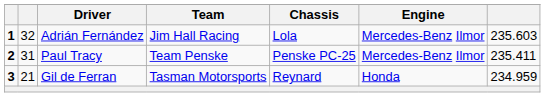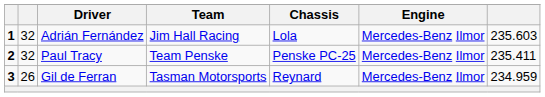 <table class="wikitable" style="font-size:95%;">
 <tr>
 </tr>
 <tr>
 <th></th>
 <th></th>
 <th>Driver</th>
 <th>Team</th>
 <th>Chassis</th>
 <th>Engine</th>
 <th></th>
 </tr>
 <tr>
 <td style="text-align:center;"><strong>1</strong></td>
 <td style="text-align:center;">32</td>
 <td> <a href='#'>Adrián Fernández</a></td>
 <td><a href='#'>Jim Hall Racing</a></td>
 <td><a href='#'>Lola</a></td>
 <td><a href='#'>Mercedes-Benz</a> <a href='#'>Ilmor</a></td>
 <td>235.603</td>
 </tr>
 <tr>
 <td style="text-align:center;"><strong>2</strong></td>
-<td style="text-align:center;">31</td>
+<td style="text-align:center;">32</td>
 <td> <a href='#'>Paul Tracy</a></td>
 <td><a href='#'>Team Penske</a></td>
 <td><a href='#'>Penske PC-25</a></td>
 <td><a href='#'>Mercedes-Benz</a> <a href='#'>Ilmor</a></td>
 <td>235.411</td>
 </tr>
 <tr>
 <td style="text-align:center;"><strong>3</strong></td>
-<td style="text-align:center;">21</td>
+<td style="text-align:center;">26</td>
 <td> <a href='#'>Gil de Ferran</a></td>
 <td><a href='#'>Tasman Motorsports</a></td>
 <td><a href='#'>Reynard</a></td>
-<td><a href='#'>Honda</a></td>
+<td><a href='#'>Mercedes-Benz</a> <a href='#'>Ilmor</a></td>
 <td>234.959</td>
 </tr>
 <tr>
 <th colspan=7></th>
 </tr>
 </table>
